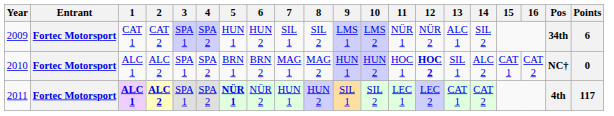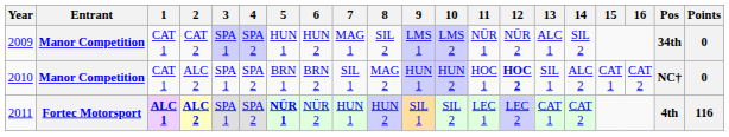 <table class="wikitable" style="text-align:center; font-size:85%">
 <tr>
 <th>Year</th>
 <th>Entrant</th>
 <th>1</th>
 <th>2</th>
 <th>3</th>
 <th>4</th>
 <th>5</th>
 <th>6</th>
 <th>7</th>
 <th>8</th>
 <th>9</th>
 <th>10</th>
 <th>11</th>
 <th>12</th>
 <th>13</th>
 <th>14</th>
 <th>15</th>
 <th>16</th>
 <th>Pos</th>
 <th>Points</th>
 </tr>
 <tr>
 <td><a href='#'>2009</a></td>
-<th nowrap><a href='#'>Fortec Motorsport</a></th>
+<th nowrap><a href='#'>Manor Competition</a></th>
 <td><a href='#'>CAT<br>1</a></td>
 <td><a href='#'>CAT<br>2</a></td>
 <td style="background:#CFCFFF;"><a href='#'>SPA<br>1</a><br></td>
 <td style="background:#CFCFFF;"><a href='#'>SPA<br>2</a><br></td>
 <td><a href='#'>HUN<br>1</a></td>
 <td><a href='#'>HUN<br>2</a></td>
-<td><a href='#'>SIL<br>1</a></td>
+<td><a href='#'>MAG<br>1</a></td>
 <td><a href='#'>SIL<br>2</a></td>
 <td style="background:#CFCFFF;"><a href='#'>LMS<br>1</a><br></td>
 <td style="background:#CFCFFF;"><a href='#'>LMS<br>2</a><br></td>
 <td><a href='#'>NÜR<br>1</a></td>
 <td><a href='#'>NÜR<br>2</a></td>
 <td><a href='#'>ALC<br>1</a></td>
 <td><a href='#'>SIL<br>2</a></td>
 <td colspan=2></td>
 <th>34th</th>
-<th>6</th>
+<th>0</th>
 </tr>
 <tr>
 <td><a href='#'>2010</a></td>
-<th nowrap><a href='#'>Fortec Motorsport</a></th>
-<td><a href='#'>ALC<br>1</a></td>
+<th nowrap><a href='#'>Manor Competition</a></th>
+<td><a href='#'>CAT<br>1</a></td>
 <td><a href='#'>ALC<br>2</a></td>
 <td><a href='#'>SPA<br>1</a></td>
 <td><a href='#'>SPA<br>2</a></td>
 <td><a href='#'>BRN<br>1</a></td>
 <td><a href='#'>BRN<br>2</a></td>
-<td><a href='#'>MAG<br>1</a></td>
+<td><a href='#'>SIL<br>1</a></td>
 <td><a href='#'>MAG<br>2</a></td>
 <td style="background:#CFCFFF;"><a href='#'>HUN<br>1</a><br></td>
 <td style="background:#CFCFFF;"><a href='#'>HUN<br>2</a><br></td>
 <td><a href='#'>HOC<br>1</a></td>
 <td><strong><a href='#'>HOC<br>2</a></strong></td>
 <td><a href='#'>SIL<br>1</a></td>
 <td><a href='#'>ALC<br>2</a></td>
 <td><a href='#'>CAT<br>1</a></td>
 <td><a href='#'>CAT<br>2</a></td>
 <th>NC†</th>
 <th>0</th>
 </tr>
 <tr>
 <td><a href='#'>2011</a></td>
 <th nowrap><a href='#'>Fortec Motorsport</a></th>
 <td style="background:#EFCFFF;"><strong><a href='#'>ALC<br>1</a></strong><br></td>
 <td style="background:#FFFFBF;"><strong><a href='#'>ALC<br>2</a></strong><br></td>
 <td style="background:#DFDFDF;"><a href='#'>SPA<br>1</a><br></td>
 <td style="background:#DFDFDF;"><a href='#'>SPA<br>2</a><br></td>
 <td style="background:#DFFFDF;"><strong><a href='#'>NÜR<br>1</a></strong><br></td>
 <td style="background:#DFFFDF;"><a href='#'>NÜR<br>2</a><br></td>
 <td style="background:#DFFFDF;"><a href='#'>HUN<br>1</a><br></td>
 <td style="background:#CFCFFF;"><a href='#'>HUN<br>2</a><br></td>
 <td style="background:#FFDF9F;"><a href='#'>SIL<br>1</a><br></td>
 <td style="background:#DFFFDF;"><a href='#'>SIL<br>2</a><br></td>
 <td style="background:#DFFFDF;"><a href='#'>LEC<br>1</a><br></td>
 <td style="background:#CFCFFF;"><a href='#'>LEC<br>2</a><br></td>
 <td style="background:#DFFFDF;"><a href='#'>CAT<br>1</a><br></td>
 <td style="background:#DFFFDF;"><a href='#'>CAT<br>2</a><br></td>
 <td colspan=2></td>
 <th>4th</th>
-<th>117</th>
+<th>116</th>
 </tr>
 </table>
